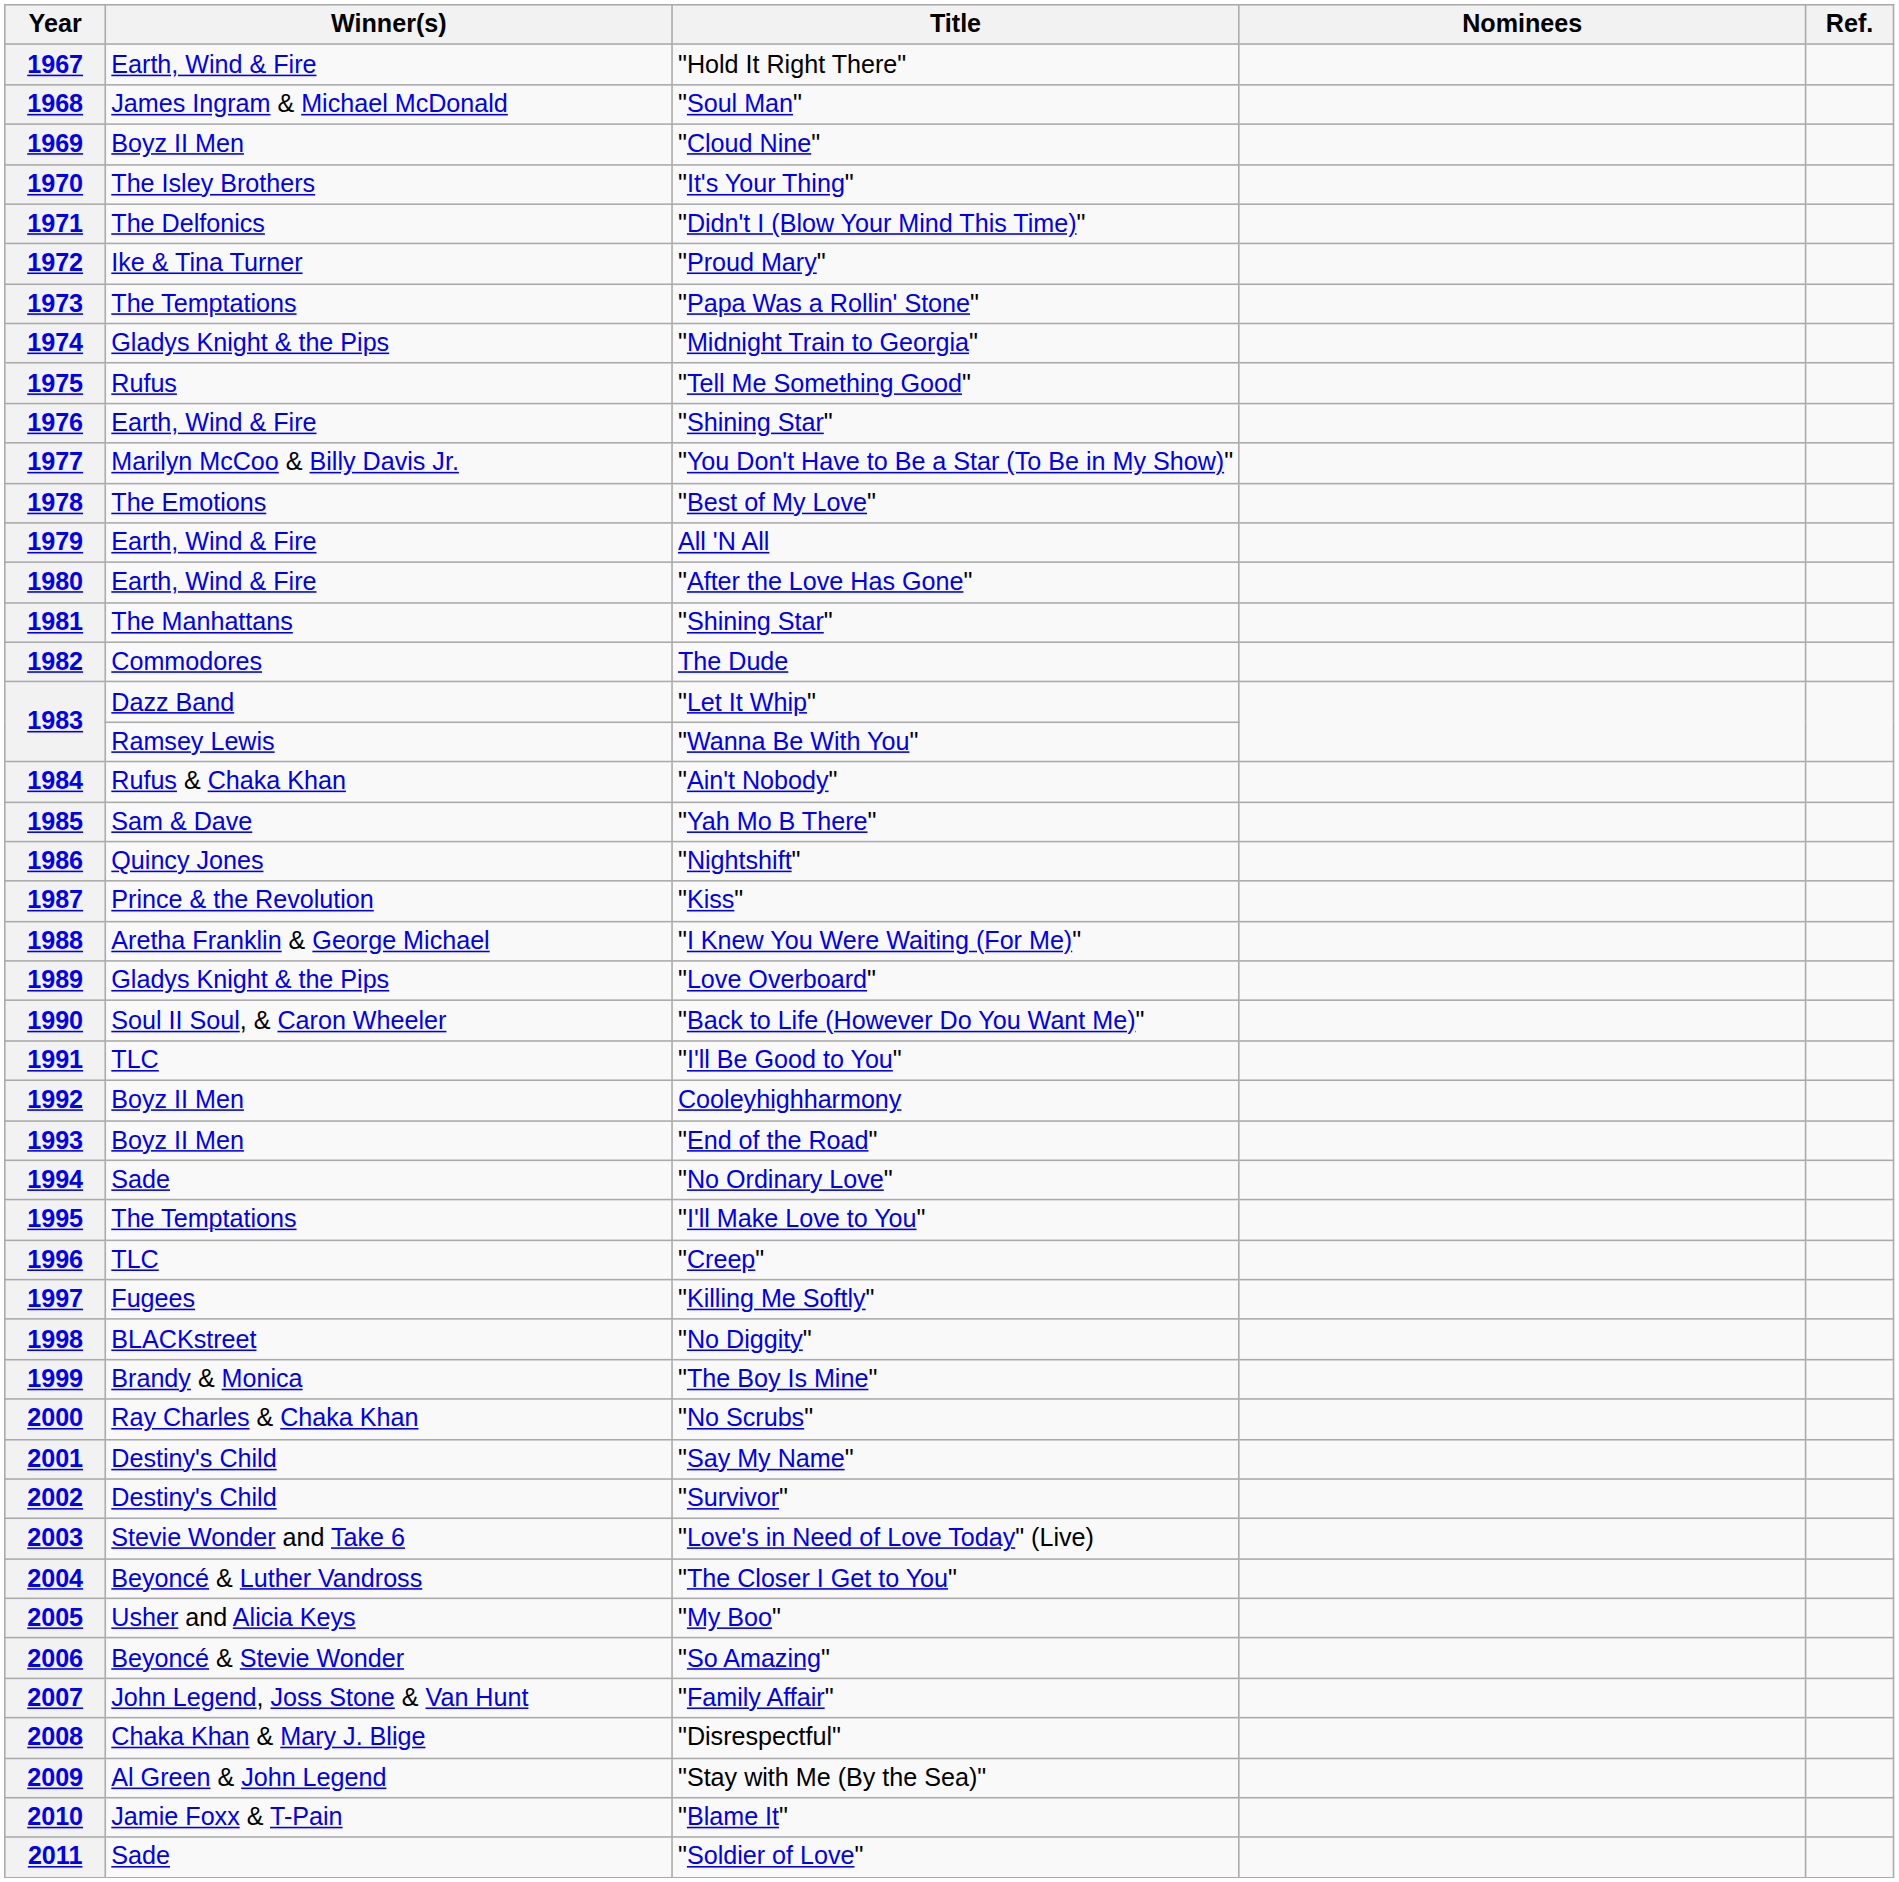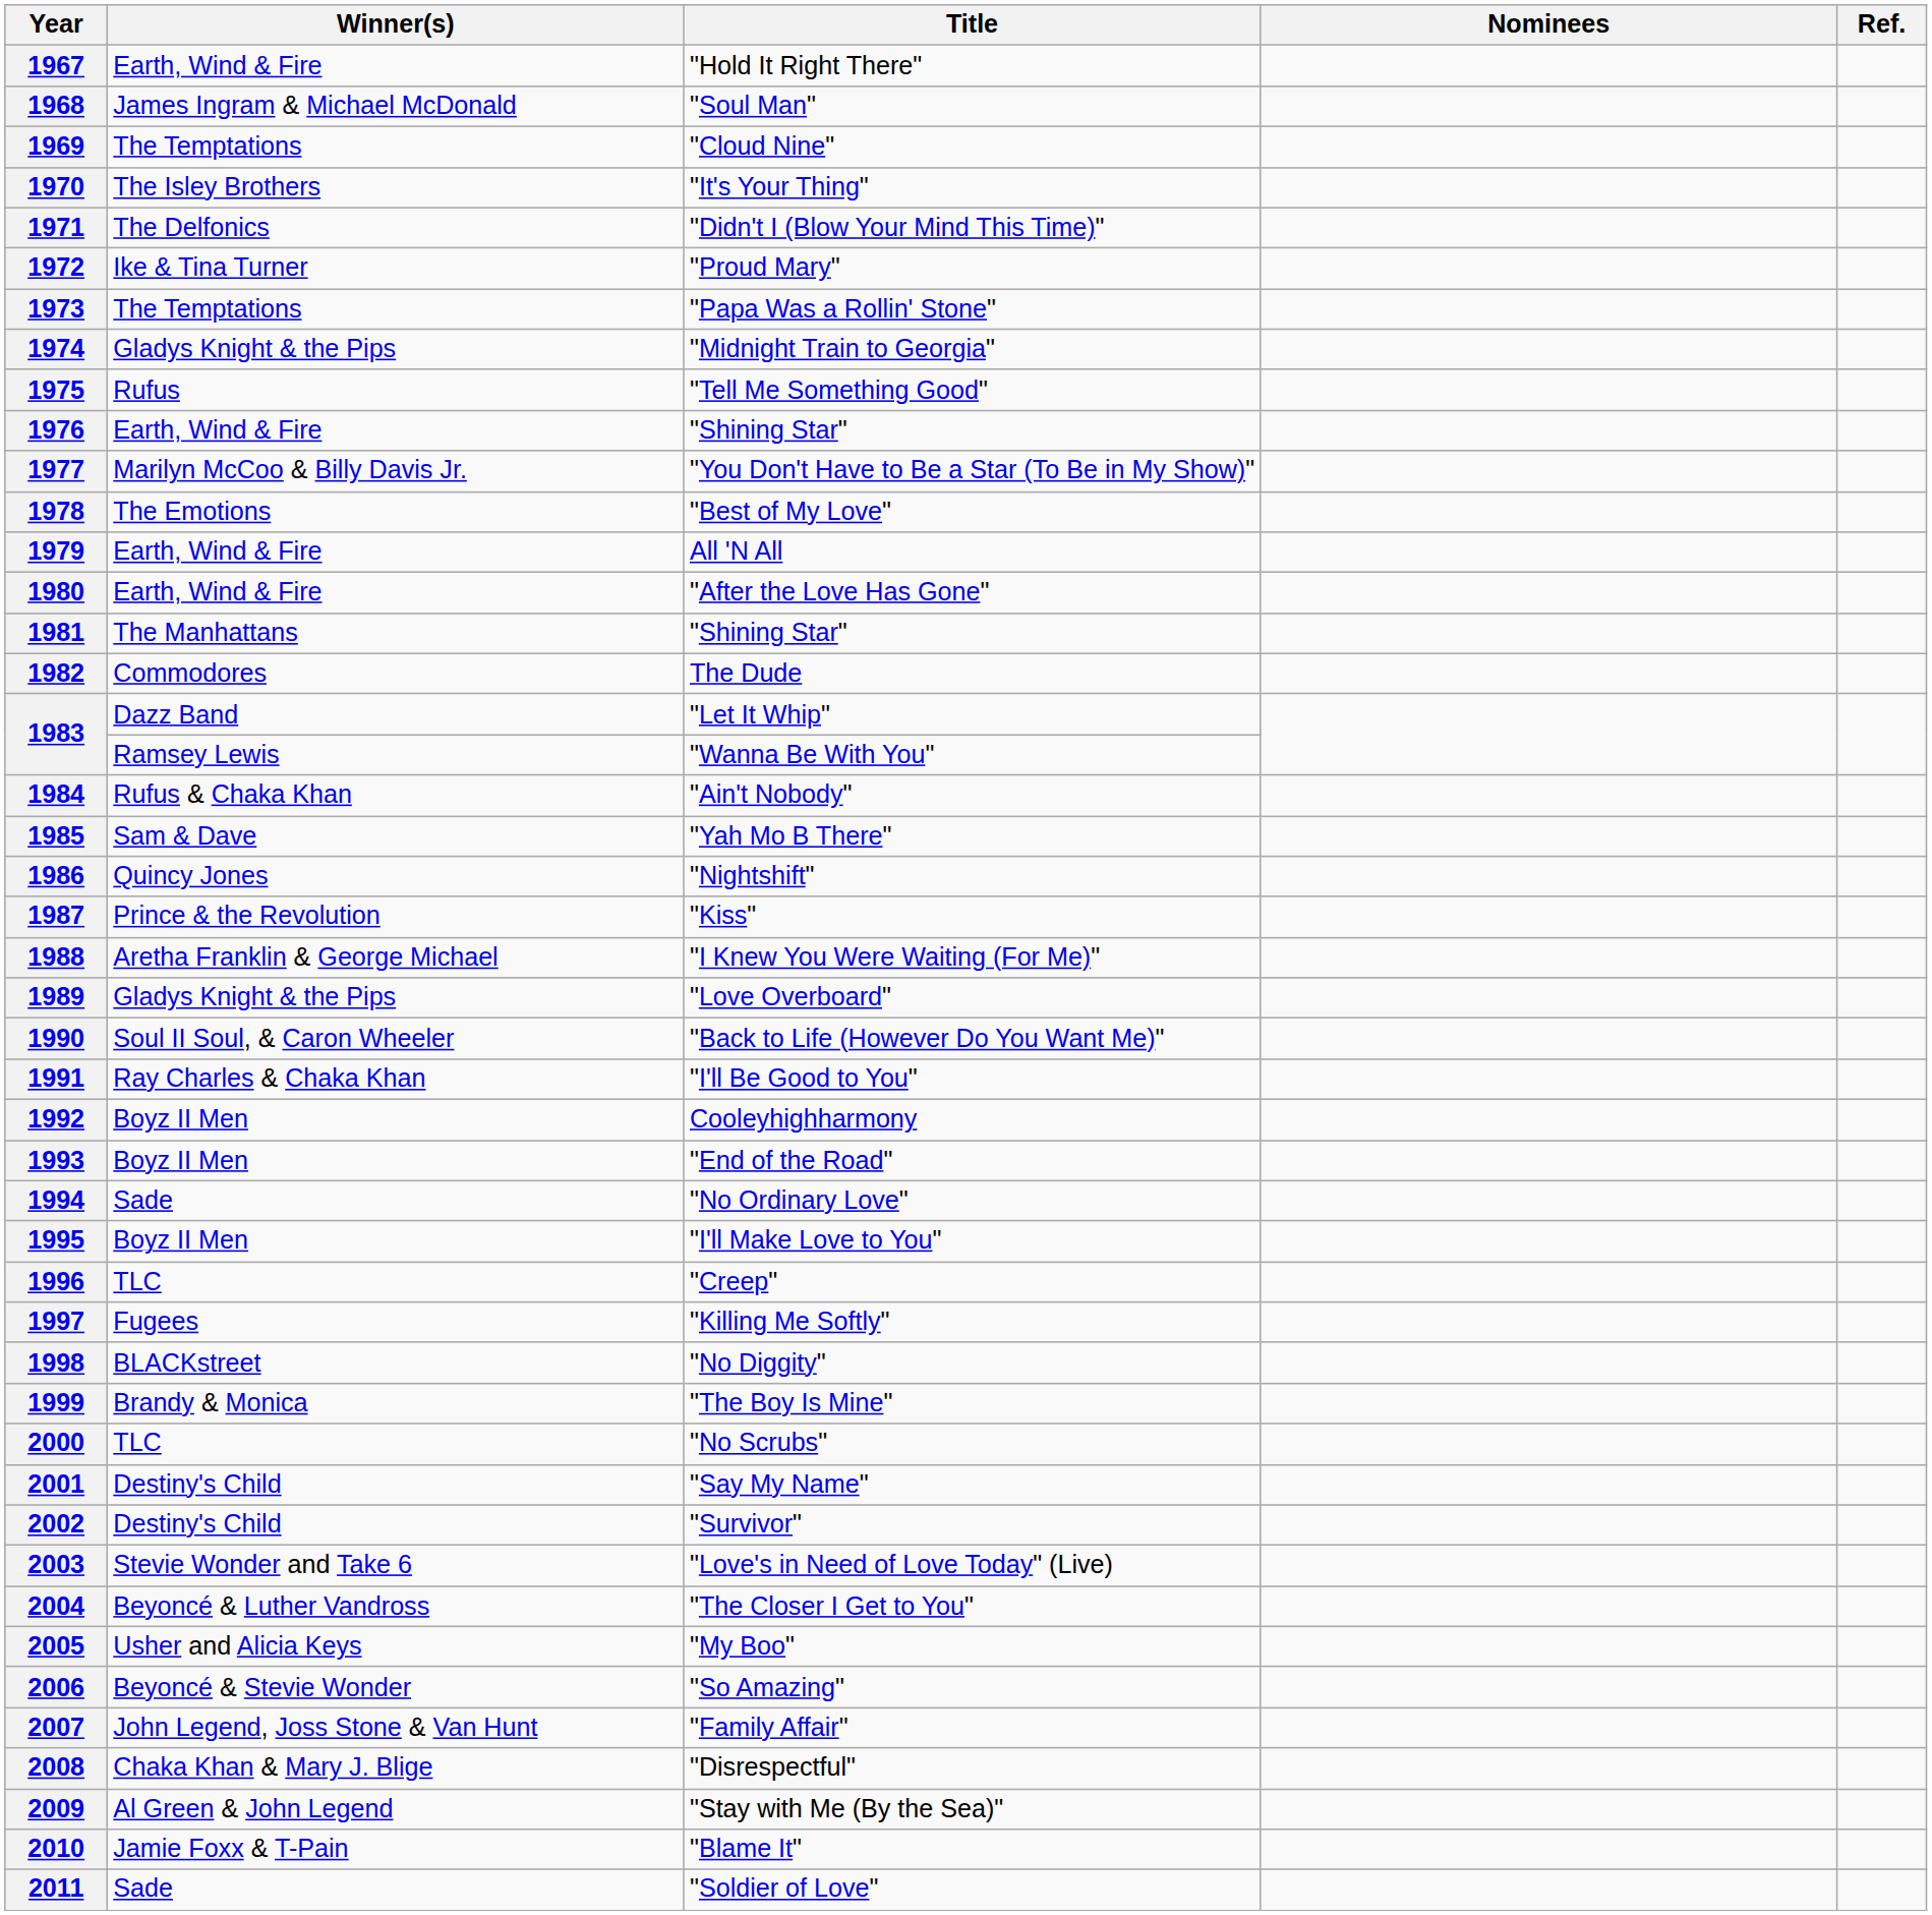 <table class="wikitable sortable">
 <tr>
 <th scope="col">Year</th>
 <th scope="col" width=30%>Winner(s)</th>
 <th scope="col" width=30%>Title</th>
 <th scope="col" class="unsortable" width=30%>Nominees</th>
 <th scope="col" class="unsortable">Ref.</th>
 </tr>
 <tr>
 <th scope="row" align="center"><a href='#'>1967</a></th>
 <td><a href='#'>Earth, Wind & Fire</a></td>
 <td>"Hold It Right There"</td>
 <td></td>
 <td align="center"></td>
 </tr>
 <tr>
 <th scope="row" align="center"><a href='#'>1968</a></th>
 <td><a href='#'>James Ingram</a> & <a href='#'>Michael McDonald</a></td>
 <td>"<a href='#'>Soul Man</a>"</td>
 <td></td>
 <td align="center"></td>
 </tr>
 <tr>
 <th scope="row" align="center"><a href='#'>1969</a></th>
-<td><a href='#'>Boyz II Men</a></td>
+<td><a href='#'>The Temptations</a></td>
 <td>"<a href='#'>Cloud Nine</a>"</td>
 <td></td>
 <td align="center"></td>
 </tr>
 <tr>
 <th scope="row" align="center"><a href='#'>1970</a></th>
 <td><a href='#'>The Isley Brothers</a></td>
 <td>"<a href='#'>It's Your Thing</a>"</td>
 <td></td>
 <td align="center"></td>
 </tr>
 <tr>
 <th scope="row" align="center"><a href='#'>1971</a></th>
 <td><a href='#'>The Delfonics</a></td>
 <td>"<a href='#'>Didn't I (Blow Your Mind This Time)</a>"</td>
 <td></td>
 <td align="center"></td>
 </tr>
 <tr>
 <th scope="row" align="center"><a href='#'>1972</a></th>
 <td><a href='#'>Ike & Tina Turner</a></td>
 <td>"<a href='#'>Proud Mary</a>"</td>
 <td></td>
 <td align="center"></td>
 </tr>
 <tr>
 <th scope="row" align="center"><a href='#'>1973</a></th>
 <td><a href='#'>The Temptations</a></td>
 <td>"<a href='#'>Papa Was a Rollin' Stone</a>"</td>
 <td></td>
 <td align="center"></td>
 </tr>
 <tr>
 <th scope="row" align="center"><a href='#'>1974</a></th>
 <td><a href='#'>Gladys Knight & the Pips</a></td>
 <td>"<a href='#'>Midnight Train to Georgia</a>"</td>
 <td></td>
 <td align="center"></td>
 </tr>
 <tr>
 <th scope="row" align="center"><a href='#'>1975</a></th>
 <td><a href='#'>Rufus</a></td>
 <td>"<a href='#'>Tell Me Something Good</a>"</td>
 <td></td>
 <td align="center"></td>
 </tr>
 <tr>
 <th scope="row" align="center"><a href='#'>1976</a></th>
 <td><a href='#'>Earth, Wind & Fire</a></td>
 <td>"<a href='#'>Shining Star</a>"</td>
 <td></td>
 <td align="center"></td>
 </tr>
 <tr>
 <th scope="row" align="center"><a href='#'>1977</a></th>
 <td><a href='#'>Marilyn McCoo</a> & <a href='#'>Billy Davis Jr.</a></td>
 <td>"<a href='#'>You Don't Have to Be a Star (To Be in My Show)</a>"</td>
 <td></td>
 <td align="center"></td>
 </tr>
 <tr>
 <th scope="row" align="center"><a href='#'>1978</a></th>
 <td><a href='#'>The Emotions</a></td>
 <td>"<a href='#'>Best of My Love</a>"</td>
 <td></td>
 <td align="center"></td>
 </tr>
 <tr>
 <th scope="row" align="center"><a href='#'>1979</a></th>
 <td><a href='#'>Earth, Wind & Fire</a></td>
 <td><a href='#'>All 'N All</a></td>
 <td></td>
 <td align="center"></td>
 </tr>
 <tr>
 <th scope="row" align="center"><a href='#'>1980</a></th>
 <td><a href='#'>Earth, Wind & Fire</a></td>
 <td>"<a href='#'>After the Love Has Gone</a>"</td>
 <td></td>
 <td align="center"></td>
 </tr>
 <tr>
 <th scope="row" align="center"><a href='#'>1981</a></th>
 <td><a href='#'>The Manhattans</a></td>
 <td>"<a href='#'>Shining Star</a>"</td>
 <td></td>
 <td align="center"></td>
 </tr>
 <tr>
 <th scope="row" align="center"><a href='#'>1982</a></th>
 <td><a href='#'>Commodores</a></td>
 <td><a href='#'>The Dude</a></td>
 <td></td>
 <td align="center"></td>
 </tr>
 <tr>
 <th scope="row" align="center" rowspan="2"><a href='#'>1983</a></th>
 <td><a href='#'>Dazz Band</a></td>
 <td>"<a href='#'>Let It Whip</a>"</td>
 <td rowspan="2"></td>
 <td align="center" rowspan="2"></td>
 </tr>
 <tr>
 <td><a href='#'>Ramsey Lewis</a></td>
 <td>"<a href='#'>Wanna Be With You</a>"</td>
 </tr>
 <tr>
 <th scope="row" align="center"><a href='#'>1984</a></th>
 <td><a href='#'>Rufus</a> & <a href='#'>Chaka Khan</a></td>
 <td>"<a href='#'>Ain't Nobody</a>"</td>
 <td></td>
 <td align="center"></td>
 </tr>
 <tr>
 <th scope="row" align="center"><a href='#'>1985</a></th>
 <td><a href='#'>Sam & Dave</a></td>
 <td>"<a href='#'>Yah Mo B There</a>"</td>
 <td></td>
 <td align="center"></td>
 </tr>
 <tr>
 <th scope="row" align="center"><a href='#'>1986</a></th>
 <td><a href='#'>Quincy Jones</a></td>
 <td>"<a href='#'>Nightshift</a>"</td>
 <td></td>
 <td align="center"></td>
 </tr>
 <tr>
 <th scope="row" align="center"><a href='#'>1987</a></th>
 <td><a href='#'>Prince & the Revolution</a></td>
 <td>"<a href='#'>Kiss</a>"</td>
 <td></td>
 <td align="center"></td>
 </tr>
 <tr>
 <th scope="row" align="center"><a href='#'>1988</a></th>
 <td><a href='#'>Aretha Franklin</a> & <a href='#'>George Michael</a></td>
 <td>"<a href='#'>I Knew You Were Waiting (For Me)</a>"</td>
 <td></td>
 <td align="center"></td>
 </tr>
 <tr>
 <th scope="row" align="center"><a href='#'>1989</a></th>
 <td><a href='#'>Gladys Knight & the Pips</a></td>
 <td>"<a href='#'>Love Overboard</a>"</td>
 <td></td>
 <td align="center"></td>
 </tr>
 <tr>
 <th scope="row" align="center"><a href='#'>1990</a></th>
 <td><a href='#'>Soul II Soul</a>, & <a href='#'>Caron Wheeler</a></td>
 <td>"<a href='#'>Back to Life (However Do You Want Me)</a>"</td>
 <td></td>
 <td align="center"></td>
 </tr>
 <tr>
 <th scope="row" align="center"><a href='#'>1991</a></th>
-<td><a href='#'>TLC</a></td>
+<td><a href='#'>Ray Charles</a> & <a href='#'>Chaka Khan</a></td>
 <td>"<a href='#'>I'll Be Good to You</a>"</td>
 <td></td>
 <td align="center"></td>
 </tr>
 <tr>
 <th scope="row" align="center"><a href='#'>1992</a></th>
 <td><a href='#'>Boyz II Men</a></td>
 <td><a href='#'>Cooleyhighharmony</a></td>
 <td></td>
 <td align="center"></td>
 </tr>
 <tr>
 <th scope="row" align="center"><a href='#'>1993</a></th>
 <td><a href='#'>Boyz II Men</a></td>
 <td>"<a href='#'>End of the Road</a>"</td>
 <td></td>
 <td align="center"></td>
 </tr>
 <tr>
 <th scope="row" align="center"><a href='#'>1994</a></th>
 <td><a href='#'>Sade</a></td>
 <td>"<a href='#'>No Ordinary Love</a>"</td>
 <td></td>
 <td align="center"></td>
 </tr>
 <tr>
 <th scope="row" align="center"><a href='#'>1995</a></th>
-<td><a href='#'>The Temptations</a></td>
+<td><a href='#'>Boyz II Men</a></td>
 <td>"<a href='#'>I'll Make Love to You</a>"</td>
 <td></td>
 <td align="center"></td>
 </tr>
 <tr>
 <th scope="row" align="center"><a href='#'>1996</a></th>
 <td><a href='#'>TLC</a></td>
 <td>"<a href='#'>Creep</a>"</td>
 <td></td>
 <td align="center"></td>
 </tr>
 <tr>
 <th scope="row" align="center"><a href='#'>1997</a></th>
 <td><a href='#'>Fugees</a></td>
 <td>"<a href='#'>Killing Me Softly</a>"</td>
 <td></td>
 <td align="center"></td>
 </tr>
 <tr>
 <th scope="row" align="center"><a href='#'>1998</a></th>
 <td><a href='#'>BLACKstreet</a></td>
 <td>"<a href='#'>No Diggity</a>"</td>
 <td></td>
 <td align="center"></td>
 </tr>
 <tr>
 <th scope="row" align="center"><a href='#'>1999</a></th>
 <td><a href='#'>Brandy</a> & <a href='#'>Monica</a></td>
 <td>"<a href='#'>The Boy Is Mine</a>"</td>
 <td></td>
 <td align="center"></td>
 </tr>
 <tr>
 <th scope="row" align="center"><a href='#'>2000</a></th>
-<td><a href='#'>Ray Charles</a> & <a href='#'>Chaka Khan</a></td>
+<td><a href='#'>TLC</a></td>
 <td>"<a href='#'>No Scrubs</a>"</td>
 <td></td>
 <td align="center"></td>
 </tr>
 <tr>
 <th scope="row" align="center"><a href='#'>2001</a></th>
 <td><a href='#'>Destiny's Child</a></td>
 <td>"<a href='#'>Say My Name</a>"</td>
 <td></td>
 <td align="center"></td>
 </tr>
 <tr>
 <th scope="row" align="center"><a href='#'>2002</a></th>
 <td><a href='#'>Destiny's Child</a></td>
 <td>"<a href='#'>Survivor</a>"</td>
 <td></td>
 <td align="center"></td>
 </tr>
 <tr>
 <th scope="row" align="center"><a href='#'>2003</a></th>
 <td><a href='#'>Stevie Wonder</a> and <a href='#'>Take 6</a></td>
 <td>"<a href='#'>Love's in Need of Love Today</a>" (Live)</td>
 <td></td>
 <td align="center"></td>
 </tr>
 <tr>
 <th scope="row" align="center"><a href='#'>2004</a></th>
 <td><a href='#'>Beyoncé</a> & <a href='#'>Luther Vandross</a></td>
 <td>"<a href='#'>The Closer I Get to You</a>"</td>
 <td></td>
 <td align="center"></td>
 </tr>
 <tr>
 <th scope="row" align="center"><a href='#'>2005</a></th>
 <td><a href='#'>Usher</a> and <a href='#'>Alicia Keys</a></td>
 <td>"<a href='#'>My Boo</a>"</td>
 <td></td>
 <td align="center"></td>
 </tr>
 <tr>
 <th scope="row" align="center"><a href='#'>2006</a></th>
 <td><a href='#'>Beyoncé</a> & <a href='#'>Stevie Wonder</a></td>
 <td>"<a href='#'>So Amazing</a>"</td>
 <td></td>
 <td align="center"></td>
 </tr>
 <tr>
 <th scope="row" align="center"><a href='#'>2007</a></th>
 <td><a href='#'>John Legend</a>, <a href='#'>Joss Stone</a> & <a href='#'>Van Hunt</a></td>
 <td>"<a href='#'>Family Affair</a>"</td>
 <td></td>
 <td align="center"></td>
 </tr>
 <tr>
 <th scope="row" align="center"><a href='#'>2008</a></th>
 <td><a href='#'>Chaka Khan</a> & <a href='#'>Mary J. Blige</a></td>
 <td>"Disrespectful"</td>
 <td></td>
 <td align="center"></td>
 </tr>
 <tr>
 <th scope="row" align="center"><a href='#'>2009</a></th>
 <td><a href='#'>Al Green</a> & <a href='#'>John Legend</a></td>
 <td>"Stay with Me (By the Sea)"</td>
 <td></td>
 <td align="center"></td>
 </tr>
 <tr>
 <th scope="row" align="center"><a href='#'>2010</a></th>
 <td><a href='#'>Jamie Foxx</a> & <a href='#'>T-Pain</a></td>
 <td>"<a href='#'>Blame It</a>"</td>
 <td></td>
 <td align="center"></td>
 </tr>
 <tr>
 <th scope="row" align="center"><a href='#'>2011</a></th>
 <td><a href='#'>Sade</a></td>
 <td>"<a href='#'>Soldier of Love</a>"</td>
 <td></td>
 <td align="center"></td>
 </tr>
 </table>
